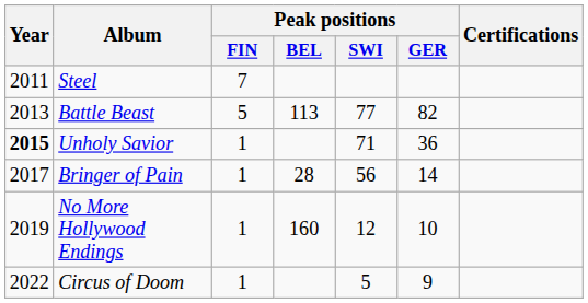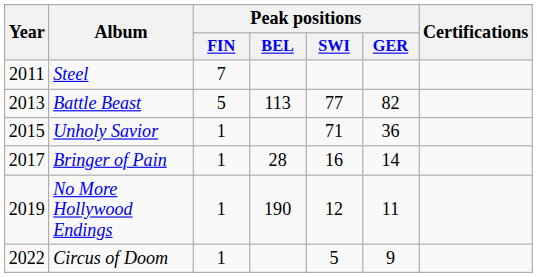 <table class="wikitable">
 <tr>
 <th rowspan="2" style="text-align:center; width:10px;">Year</th>
 <th rowspan="2" style="text-align:center; width:120px;">Album</th>
 <th colspan="4" style="text-align:center; width:20px;">Peak positions</th>
 <th rowspan="2" style="text-align:center; width:70px;">Certifications</th>
 </tr>
 <tr>
 <th scope="col" style="width:3em;font-size:90%;"><a href='#'>FIN</a><br></th>
 <th scope="col" style="width:3em;font-size:90%;"><a href='#'>BEL</a><br></th>
 <th scope="col" style="width:3em;font-size:90%;"><a href='#'>SWI</a><br></th>
 <th scope="col" style="width:3em;font-size:90%;"><a href='#'>GER</a><br></th>
 </tr>
 <tr>
 <td style="text-align:center;">2011</td>
 <td><em><a href='#'>Steel</a></em></td>
 <td style="text-align:center;">7</td>
 <td style="text-align:center;"></td>
 <td style="text-align:center;"></td>
 <td style="text-align:center;"></td>
 <td></td>
 </tr>
 <tr>
 <td style="text-align:center;">2013</td>
 <td><em><a href='#'>Battle Beast</a></em></td>
 <td style="text-align:center;">5</td>
 <td style="text-align:center;">113</td>
 <td style="text-align:center;">77</td>
 <td style="text-align:center;">82</td>
 <td></td>
 </tr>
 <tr>
-<td style="text-align:center;"><strong>2015</strong></td>
+<td style="text-align:center;">2015</td>
 <td><em><a href='#'>Unholy Savior</a></em></td>
 <td style="text-align:center;">1</td>
 <td style="text-align:center;"></td>
 <td style="text-align:center;">71</td>
 <td style="text-align:center;">36</td>
 <td></td>
 </tr>
 <tr>
 <td style="text-align:center;">2017</td>
 <td><em><a href='#'>Bringer of Pain</a></em></td>
 <td style="text-align:center;">1<br></td>
 <td style="text-align:center;">28</td>
-<td style="text-align:center;">56</td>
+<td style="text-align:center;">16</td>
 <td style="text-align:center;">14</td>
 <td></td>
 </tr>
 <tr>
 <td style="text-align:center;">2019</td>
 <td><em><a href='#'>No More Hollywood Endings</a></em></td>
 <td style="text-align:center;">1<br></td>
-<td style="text-align:center;">160</td>
+<td style="text-align:center;">190</td>
 <td style="text-align:center;">12</td>
-<td style="text-align:center;">10</td>
+<td style="text-align:center;">11</td>
 <td></td>
 </tr>
 <tr>
 <td style="text-align:center;">2022</td>
 <td><em>Circus of Doom</em></td>
 <td style="text-align:center;">1<br></td>
 <td style="text-align:center;"></td>
 <td style="text-align:center;">5</td>
 <td style="text-align:center;">9</td>
 <td></td>
 </tr>
 </table>
